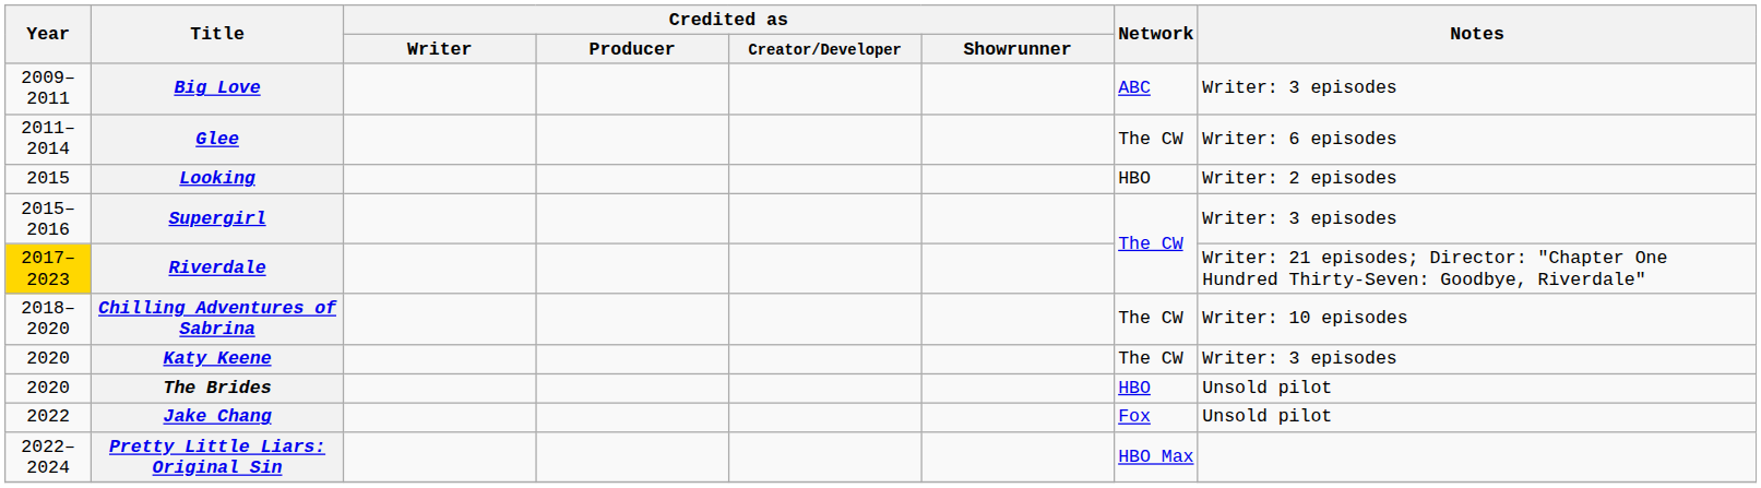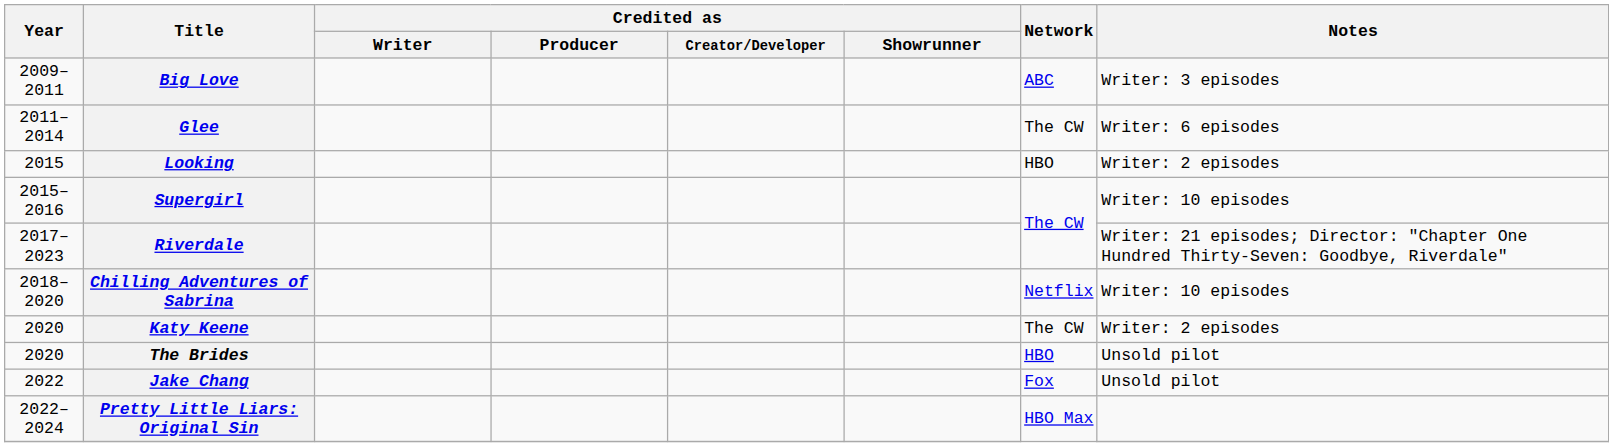 <table class="wikitable plainrowheaders" style="margin-right:auto; margin-right:auto; width:100%;" style="text-align:center">
 <tr>
 <th rowspan="2">Year</th>
 <th rowspan="2">Title</th>
 <th colspan="4">Credited as</th>
 <th rowspan="2">Network</th>
 <th rowspan="2">Notes</th>
 </tr>
 <tr>
 <th width="11%">Writer</th>
 <th width="11%">Producer</th>
 <th width="11%"><small>Creator/Developer</small></th>
 <th width="11%">Showrunner</th>
 </tr>
 <tr>
 <td style="text-align:center;">2009–2011</td>
 <th scope="row"><em><a href='#'>Big Love</a></em></th>
 <td></td>
 <td></td>
 <td></td>
 <td></td>
 <td><a href='#'>ABC</a></td>
 <td>Writer: 3 episodes</td>
 </tr>
 <tr>
 <td style="text-align:center;">2011–2014</td>
 <th scope="row"><em><a href='#'>Glee</a></em></th>
 <td></td>
 <td></td>
 <td></td>
 <td></td>
 <td>The CW</td>
 <td>Writer: 6 episodes</td>
 </tr>
 <tr>
 <td style="text-align:center;">2015</td>
 <th scope="row"><em><a href='#'>Looking</a></em></th>
 <td></td>
 <td></td>
 <td></td>
 <td></td>
 <td>HBO</td>
 <td>Writer: 2 episodes</td>
 </tr>
 <tr>
 <td style="text-align:center;">2015–2016</td>
 <th scope="row"><em><a href='#'>Supergirl</a></em></th>
 <td></td>
 <td></td>
 <td></td>
 <td></td>
 <td rowspan="2"><a href='#'>The CW</a></td>
-<td>Writer: 3 episodes</td>
+<td>Writer: 10 episodes</td>
 </tr>
 <tr>
-<td style="background: gold; text-align:center;">2017–2023</td>
+<td style="text-align:center;">2017–2023</td>
 <th scope="row"><em><a href='#'>Riverdale</a></em></th>
 <td></td>
 <td></td>
 <td></td>
 <td></td>
 <td>Writer: 21 episodes; Director: "Chapter One Hundred Thirty-Seven: Goodbye, Riverdale"</td>
 </tr>
 <tr>
 <td style="text-align:center;">2018–2020</td>
 <th scope="row"><em><a href='#'>Chilling Adventures of Sabrina</a></em></th>
 <td></td>
 <td></td>
 <td></td>
 <td></td>
-<td>The CW</td>
+<td><a href='#'>Netflix</a></td>
 <td>Writer: 10 episodes</td>
 </tr>
 <tr>
 <td style="text-align:center;">2020</td>
 <th scope="row"><em><a href='#'>Katy Keene</a></em></th>
 <td></td>
 <td></td>
 <td></td>
 <td></td>
 <td>The CW</td>
-<td>Writer: 3 episodes</td>
+<td>Writer: 2 episodes</td>
 </tr>
 <tr>
 <td style="text-align:center;">2020</td>
 <th scope="row"><em>The Brides</em></th>
 <td></td>
 <td></td>
 <td></td>
 <td></td>
 <td><a href='#'>HBO</a></td>
 <td>Unsold pilot</td>
 </tr>
 <tr>
 <td style="text-align:center;">2022</td>
 <th scope="row"><em><a href='#'>Jake Chang</a></em></th>
 <td></td>
 <td></td>
 <td></td>
 <td></td>
 <td><a href='#'>Fox</a></td>
 <td>Unsold pilot</td>
 </tr>
 <tr>
 <td style="text-align:center;">2022–2024</td>
 <th scope="row"><em><a href='#'>Pretty Little Liars: Original Sin</a></em></th>
 <td></td>
 <td></td>
 <td></td>
 <td></td>
 <td rowspan="2"><a href='#'>HBO Max</a></td>
 <td></td>
 </tr>
 <tr>
 </tr>
 </table>
